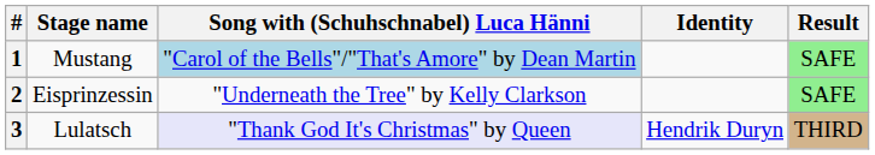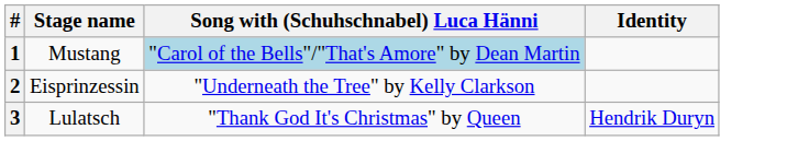 <table class="wikitable plainrowheaders" style="text-align: center;">
 <tr>
 <th>#</th>
 <th>Stage name</th>
 <th>Song with (Schuhschnabel) <a href='#'>Luca Hänni</a></th>
 <th>Identity</th>
-<th>Result</th>
 </tr>
 <tr>
 <th>1</th>
 <td>Mustang</td>
 <td style="background: lightblue;">"<a href='#'>Carol of the Bells</a>"/"<a href='#'>That's Amore</a>" by <a href='#'>Dean Martin</a></td>
 <td></td>
-<td bgcolor=lightgreen>SAFE</td>
 </tr>
 <tr>
 <th>2</th>
 <td>Eisprinzessin</td>
 <td>"<a href='#'>Underneath the Tree</a>" by <a href='#'>Kelly Clarkson</a></td>
 <td></td>
-<td bgcolor=lightgreen>SAFE</td>
 </tr>
 <tr>
 <th>3</th>
 <td>Lulatsch</td>
-<td style="background: lavender;">"<a href='#'>Thank God It's Christmas</a>" by <a href='#'>Queen</a></td>
+<td>"<a href='#'>Thank God It's Christmas</a>" by <a href='#'>Queen</a></td>
 <td><a href='#'>Hendrik Duryn</a></td>
-<td bgcolor=tan>THIRD</td>
 </tr>
 </table>
